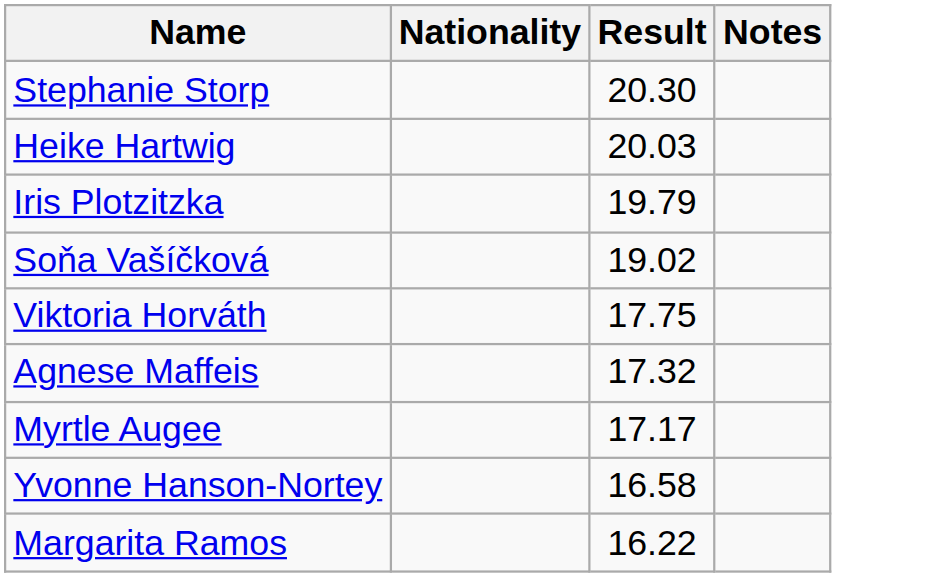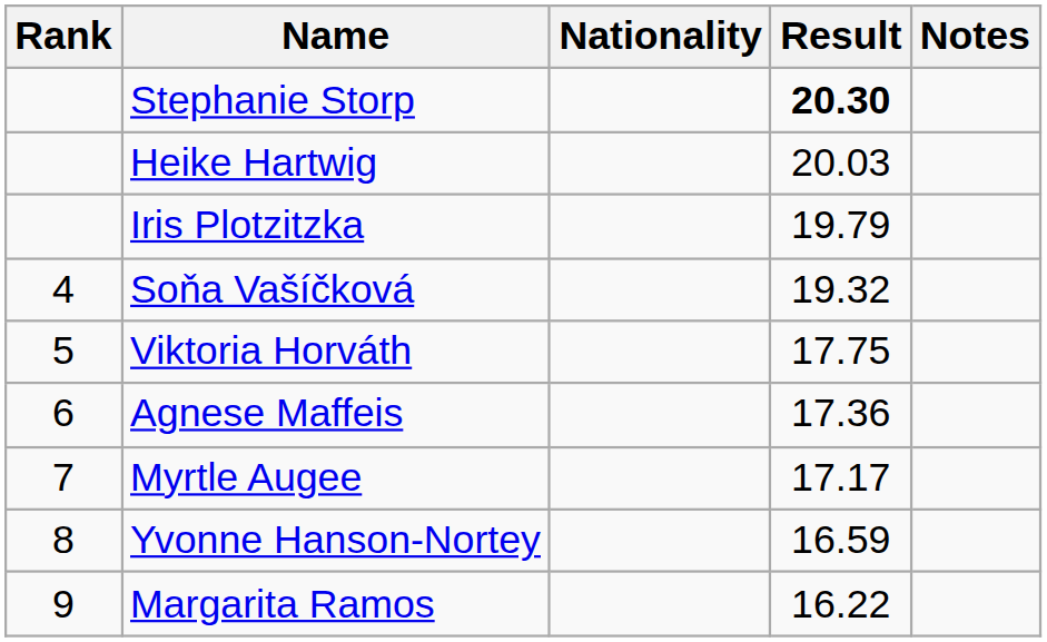 <table class="wikitable sortable" style="text-align:center">
 <tr>
+<th>Rank</th>
 <th>Name</th>
 <th>Nationality</th>
 <th>Result</th>
 <th>Notes</th>
 </tr>
 <tr>
+<td></td>
 <td align="left"><a href='#'>Stephanie Storp</a></td>
 <td align=left></td>
-<td>20.30</td>
+<td><strong>20.30</strong></td>
 <td></td>
 </tr>
 <tr>
+<td></td>
 <td align="left"><a href='#'>Heike Hartwig</a></td>
 <td align=left></td>
 <td>20.03</td>
 <td></td>
 </tr>
 <tr>
+<td></td>
 <td align="left"><a href='#'>Iris Plotzitzka</a></td>
 <td align=left></td>
 <td>19.79</td>
 <td></td>
 </tr>
 <tr>
+<td>4</td>
 <td align="left"><a href='#'>Soňa Vašíčková</a></td>
 <td align=left></td>
-<td>19.02</td>
+<td>19.32</td>
 <td></td>
 </tr>
 <tr>
+<td>5</td>
 <td align="left"><a href='#'>Viktoria Horváth</a></td>
 <td align=left></td>
 <td>17.75</td>
 <td></td>
 </tr>
 <tr>
+<td>6</td>
 <td align="left"><a href='#'>Agnese Maffeis</a></td>
 <td align=left></td>
-<td>17.32</td>
+<td>17.36</td>
 <td></td>
 </tr>
 <tr>
+<td>7</td>
 <td align="left"><a href='#'>Myrtle Augee</a></td>
 <td align=left></td>
 <td>17.17</td>
 <td></td>
 </tr>
 <tr>
+<td>8</td>
 <td align="left"><a href='#'>Yvonne Hanson-Nortey</a></td>
 <td align=left></td>
-<td>16.58</td>
+<td>16.59</td>
 <td></td>
 </tr>
 <tr>
+<td>9</td>
 <td align="left"><a href='#'>Margarita Ramos</a></td>
 <td align=left></td>
 <td>16.22</td>
 <td></td>
 </tr>
 </table>
